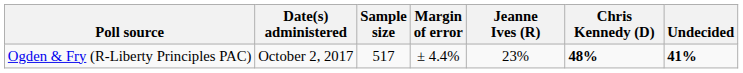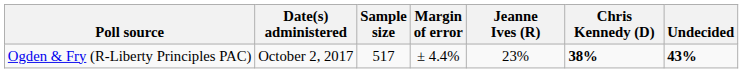 <table class="wikitable">
 <tr valign=bottom>
 <th>Poll source</th>
 <th>Date(s)<br>administered</th>
 <th>Sample<br>size</th>
 <th>Margin<br>of error</th>
 <th style="width:100px;">Jeanne<br>Ives (R)</th>
 <th style="width:100px;">Chris<br>Kennedy (D)</th>
 <th>Undecided</th>
 </tr>
 <tr>
 <td><a href='#'>Ogden & Fry</a> (R-Liberty Principles PAC)</td>
 <td align=center>October 2, 2017</td>
 <td align=center>517</td>
 <td align=center>± 4.4%</td>
 <td align=center>23%</td>
-<td><strong>48%</strong></td>
-<td><strong>41%</strong></td>
+<td><strong>38%</strong></td>
+<td><strong>43%</strong></td>
 </tr>
 </table>
